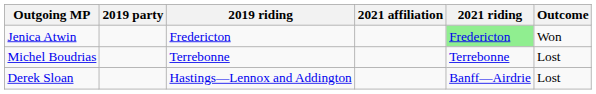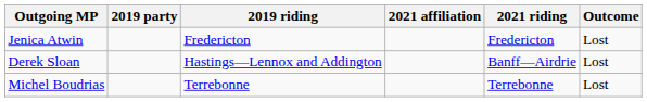 <table class="wikitable">
 <tr>
 <th>Outgoing MP</th>
 <th>2019 party</th>
 <th>2019 riding</th>
 <th>2021 affiliation</th>
 <th>2021 riding</th>
 <th>Outcome</th>
 </tr>
 <tr>
 <td><a href='#'>Jenica Atwin</a></td>
 <td></td>
 <td><a href='#'>Fredericton</a></td>
 <td></td>
-<td style="background: lightgreen;"><a href='#'>Fredericton</a></td>
-<td>Won</td>
-</tr>
-<tr>
-<td><a href='#'>Michel Boudrias</a></td>
-<td></td>
-<td><a href='#'>Terrebonne</a></td>
-<td></td>
-<td><a href='#'>Terrebonne</a></td>
+<td><a href='#'>Fredericton</a></td>
 <td>Lost</td>
 </tr>
 <tr>
 <td><a href='#'>Derek Sloan</a></td>
 <td></td>
 <td><a href='#'>Hastings—Lennox and Addington</a></td>
 <td></td>
 <td><a href='#'>Banff—Airdrie</a></td>
 <td>Lost</td>
 </tr>
+<tr>
+<td><a href='#'>Michel Boudrias</a></td>
+<td></td>
+<td><a href='#'>Terrebonne</a></td>
+<td></td>
+<td><a href='#'>Terrebonne</a></td>
+<td>Lost</td>
+</tr>
 </table>
